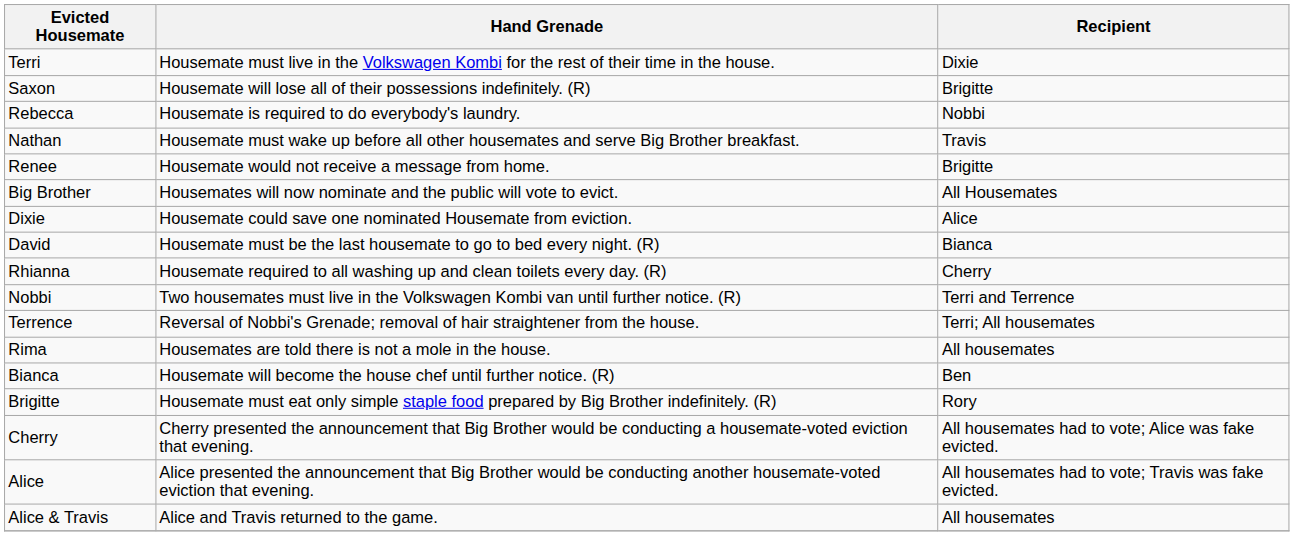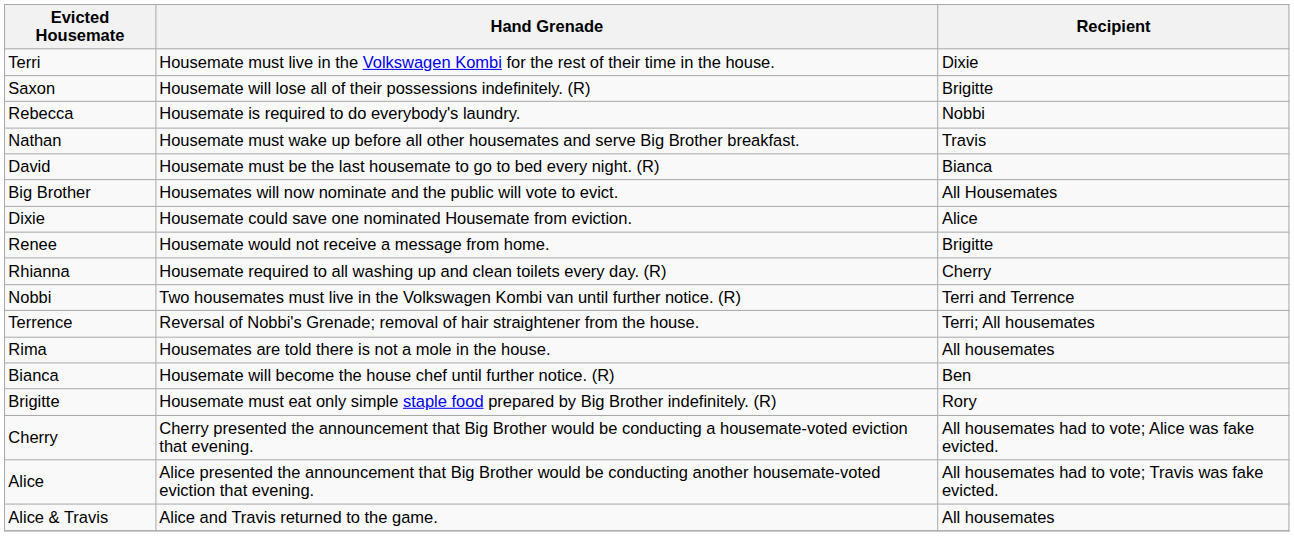 <table class=wikitable>
 <tr>
 <th>Evicted Housemate</th>
 <th>Hand Grenade</th>
 <th>Recipient</th>
 </tr>
 <tr>
 <td>Terri</td>
 <td>Housemate must live in the <a href='#'>Volkswagen Kombi</a> for the rest of their time in the house.</td>
 <td>Dixie</td>
 </tr>
 <tr>
 <td>Saxon</td>
 <td>Housemate will lose all of their possessions indefinitely. (R)</td>
 <td>Brigitte</td>
 </tr>
 <tr>
 <td>Rebecca</td>
 <td>Housemate is required to do everybody's laundry.</td>
 <td>Nobbi</td>
 </tr>
 <tr>
 <td>Nathan</td>
 <td>Housemate must wake up before all other housemates and serve Big Brother breakfast.</td>
 <td>Travis</td>
 </tr>
 <tr>
-<td>Renee</td>
-<td>Housemate would not receive a message from home.</td>
-<td>Brigitte</td>
+<td>David</td>
+<td>Housemate must be the last housemate to go to bed every night. (R)</td>
+<td>Bianca</td>
 </tr>
 <tr>
 <td>Big Brother</td>
 <td>Housemates will now nominate and the public will vote to evict.</td>
 <td>All Housemates</td>
 </tr>
 <tr>
 <td>Dixie</td>
 <td>Housemate could save one nominated Housemate from eviction.</td>
 <td>Alice</td>
 </tr>
 <tr>
-<td>David</td>
-<td>Housemate must be the last housemate to go to bed every night. (R)</td>
-<td>Bianca</td>
+<td>Renee</td>
+<td>Housemate would not receive a message from home.</td>
+<td>Brigitte</td>
 </tr>
 <tr>
 <td>Rhianna</td>
 <td>Housemate required to all washing up and clean toilets every day. (R)</td>
 <td>Cherry</td>
 </tr>
 <tr>
 <td>Nobbi</td>
 <td>Two housemates must live in the Volkswagen Kombi van until further notice. (R)</td>
 <td>Terri and Terrence</td>
 </tr>
 <tr>
 <td>Terrence</td>
 <td>Reversal of Nobbi's Grenade; removal of hair straightener from the house.</td>
 <td>Terri; All housemates</td>
 </tr>
 <tr>
 <td>Rima</td>
 <td>Housemates are told there is not a mole in the house.</td>
 <td>All housemates</td>
 </tr>
 <tr>
 <td>Bianca</td>
 <td>Housemate will become the house chef until further notice. (R)</td>
 <td>Ben</td>
 </tr>
 <tr>
 <td>Brigitte</td>
 <td>Housemate must eat only simple <a href='#'>staple food</a> prepared by Big Brother indefinitely. (R)</td>
 <td>Rory</td>
 </tr>
 <tr>
 <td>Cherry</td>
 <td>Cherry presented the announcement that Big Brother would be conducting a housemate-voted eviction that evening.</td>
 <td>All housemates had to vote; Alice was fake evicted.</td>
 </tr>
 <tr>
 <td>Alice</td>
 <td>Alice presented the announcement that Big Brother would be conducting another housemate-voted eviction that evening.</td>
 <td>All housemates had to vote; Travis was fake evicted.</td>
 </tr>
 <tr>
 <td>Alice & Travis</td>
 <td>Alice and Travis returned to the game.</td>
 <td>All housemates</td>
 </tr>
 <tr>
 </tr>
 </table>
